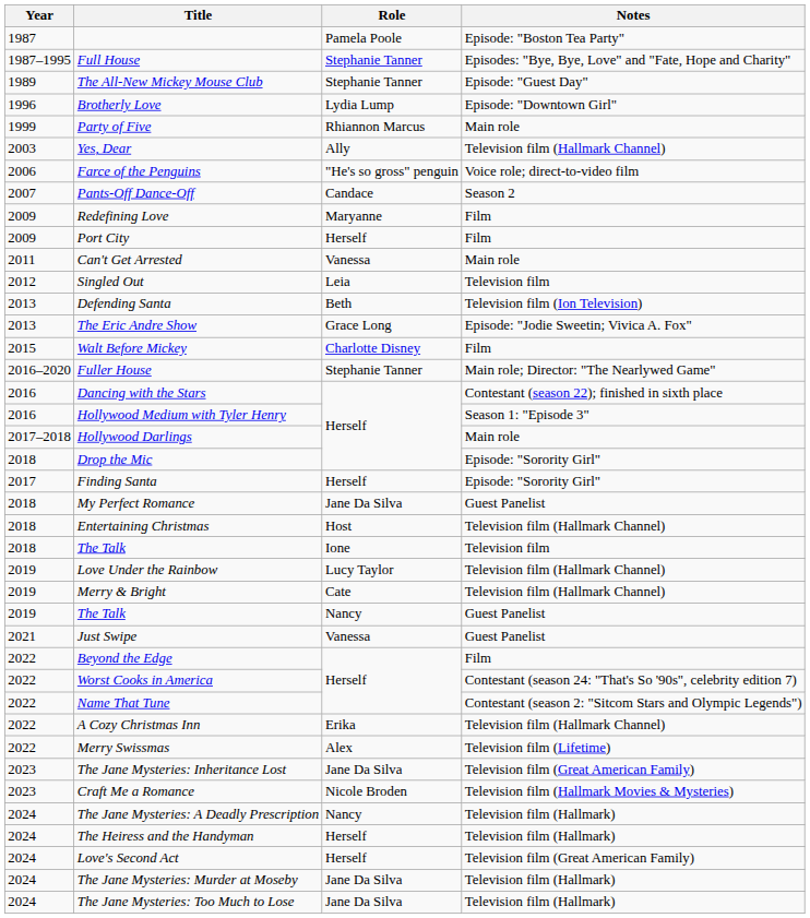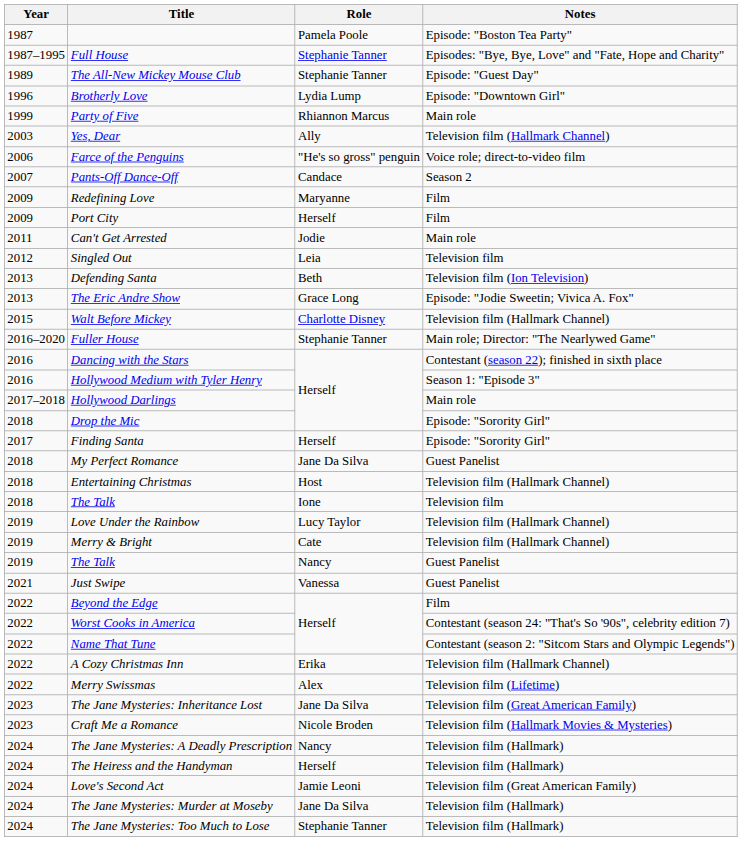 <table class="wikitable sortable mw-collapsible">
 <tr>
 <th>Year</th>
 <th>Title</th>
 <th>Role</th>
 <th class="unsortable">Notes</th>
 </tr>
 <tr>
 <td>1987</td>
 <td><em></em></td>
 <td>Pamela Poole</td>
 <td>Episode: "Boston Tea Party"</td>
 </tr>
 <tr>
 <td>1987–1995</td>
 <td><em><a href='#'>Full House</a></em></td>
 <td><a href='#'>Stephanie Tanner</a></td>
 <td>Episodes: "Bye, Bye, Love" and "Fate, Hope and Charity"</td>
 </tr>
 <tr>
 <td>1989</td>
 <td><em><a href='#'>The All-New Mickey Mouse Club</a></em></td>
 <td>Stephanie Tanner</td>
 <td>Episode: "Guest Day"</td>
 </tr>
 <tr>
 <td>1996</td>
 <td><em><a href='#'>Brotherly Love</a></em></td>
 <td>Lydia Lump</td>
 <td>Episode: "Downtown Girl"</td>
 </tr>
 <tr>
 <td>1999</td>
 <td><em><a href='#'>Party of Five</a></em></td>
 <td>Rhiannon Marcus</td>
 <td>Main role</td>
 </tr>
 <tr>
 <td>2003</td>
 <td><em><a href='#'>Yes, Dear</a></em></td>
 <td>Ally</td>
 <td>Television film (<a href='#'>Hallmark Channel</a>)</td>
 </tr>
 <tr>
 <td>2006</td>
 <td><em><a href='#'>Farce of the Penguins</a></em></td>
 <td>"He's so gross" penguin</td>
 <td>Voice role; direct-to-video film</td>
 </tr>
 <tr>
 <td>2007</td>
 <td><em><a href='#'>Pants-Off Dance-Off</a></em></td>
 <td>Candace</td>
 <td>Season 2</td>
 </tr>
 <tr>
 <td>2009</td>
 <td><em>Redefining Love</em></td>
 <td>Maryanne</td>
 <td>Film</td>
 </tr>
 <tr>
 <td>2009</td>
 <td><em>Port City</em></td>
 <td>Herself</td>
 <td>Film</td>
 </tr>
 <tr>
 <td>2011</td>
 <td><em>Can't Get Arrested</em></td>
-<td>Vanessa</td>
+<td>Jodie</td>
 <td>Main role</td>
 </tr>
 <tr>
 <td>2012</td>
 <td><em>Singled Out</em></td>
 <td>Leia</td>
 <td>Television film</td>
 </tr>
 <tr>
 <td>2013</td>
 <td><em>Defending Santa</em></td>
 <td>Beth</td>
 <td>Television film (<a href='#'>Ion Television</a>)</td>
 </tr>
 <tr>
 <td>2013</td>
 <td><em><a href='#'>The Eric Andre Show</a></em></td>
 <td>Grace Long</td>
 <td>Episode: "Jodie Sweetin; Vivica A. Fox"</td>
 </tr>
 <tr>
 <td>2015</td>
 <td><em><a href='#'>Walt Before Mickey</a></em></td>
 <td><a href='#'>Charlotte Disney</a></td>
-<td>Film</td>
+<td>Television film (Hallmark Channel)</td>
 </tr>
 <tr>
 <td>2016–2020</td>
 <td><em><a href='#'>Fuller House</a></em></td>
 <td>Stephanie Tanner</td>
 <td>Main role; Director: "The Nearlywed Game"</td>
 </tr>
 <tr>
 <td>2016</td>
 <td><em><a href='#'>Dancing with the Stars</a></em></td>
 <td rowspan="4">Herself</td>
 <td>Contestant (<a href='#'>season 22</a>); finished in sixth place</td>
 </tr>
 <tr>
 <td>2016</td>
 <td><em><a href='#'>Hollywood Medium with Tyler Henry</a></em></td>
 <td>Season 1: "Episode 3"</td>
 </tr>
 <tr>
 <td>2017–2018</td>
 <td><em><a href='#'>Hollywood Darlings</a></em></td>
 <td>Main role</td>
 </tr>
 <tr>
 <td>2018</td>
 <td><em><a href='#'>Drop the Mic</a></em></td>
 <td>Episode: "Sorority Girl"</td>
 </tr>
 <tr>
 <td>2017</td>
 <td><em>Finding Santa</em></td>
 <td>Herself</td>
 <td>Episode: "Sorority Girl"</td>
 </tr>
 <tr>
 <td>2018</td>
 <td><em>My Perfect Romance</em></td>
 <td>Jane Da Silva</td>
 <td>Guest Panelist</td>
 </tr>
 <tr>
 <td>2018</td>
 <td><em>Entertaining Christmas</em></td>
 <td>Host</td>
 <td>Television film (Hallmark Channel)</td>
 </tr>
 <tr>
 <td>2018</td>
 <td><em><a href='#'>The Talk</a></em></td>
 <td>Ione</td>
 <td>Television film</td>
 </tr>
 <tr>
 <td>2019</td>
 <td><em>Love Under the Rainbow</em></td>
 <td>Lucy Taylor</td>
 <td>Television film (Hallmark Channel)</td>
 </tr>
 <tr>
 <td>2019</td>
 <td><em>Merry & Bright</em></td>
 <td>Cate</td>
 <td>Television film (Hallmark Channel)</td>
 </tr>
 <tr>
 <td>2019</td>
 <td><em><a href='#'>The Talk</a></em></td>
 <td>Nancy</td>
 <td>Guest Panelist</td>
 </tr>
 <tr>
 <td>2021</td>
 <td><em>Just Swipe</em></td>
 <td>Vanessa</td>
 <td>Guest Panelist</td>
 </tr>
 <tr>
 <td>2022</td>
 <td><em><a href='#'>Beyond the Edge</a></em></td>
 <td rowspan="3">Herself</td>
 <td>Film</td>
 </tr>
 <tr>
 <td>2022</td>
 <td><em><a href='#'>Worst Cooks in America</a></em></td>
 <td>Contestant (season 24: "That's So '90s", celebrity edition 7)</td>
 </tr>
 <tr>
 <td>2022</td>
 <td><em><a href='#'>Name That Tune</a></em></td>
 <td>Contestant (season 2: "Sitcom Stars and Olympic Legends")</td>
 </tr>
 <tr>
 <td>2022</td>
 <td><em>A Cozy Christmas Inn</em></td>
 <td>Erika</td>
 <td>Television film (Hallmark Channel)</td>
 </tr>
 <tr>
 <td>2022</td>
 <td><em>Merry Swissmas</em></td>
 <td>Alex</td>
 <td>Television film (<a href='#'>Lifetime</a>)</td>
 </tr>
 <tr>
 <td>2023</td>
 <td><em>The Jane Mysteries: Inheritance Lost</em></td>
 <td>Jane Da Silva</td>
 <td>Television film (<a href='#'>Great American Family</a>)</td>
 </tr>
 <tr>
 <td>2023</td>
 <td><em>Craft Me a Romance</em></td>
 <td>Nicole Broden</td>
 <td>Television film (<a href='#'>Hallmark Movies & Mysteries</a>)</td>
 </tr>
 <tr>
 <td>2024</td>
 <td><em>The Jane Mysteries: A Deadly Prescription</em></td>
 <td>Nancy</td>
 <td>Television film (Hallmark)</td>
 </tr>
 <tr>
 <td>2024</td>
 <td><em>The Heiress and the Handyman</em></td>
 <td>Herself</td>
 <td>Television film (Hallmark)</td>
 </tr>
 <tr>
 <td>2024</td>
 <td><em>Love's Second Act</em></td>
-<td>Herself</td>
+<td>Jamie Leoni</td>
 <td>Television film (Great American Family)</td>
 </tr>
 <tr>
 <td>2024</td>
 <td><em>The Jane Mysteries: Murder at Moseby</em></td>
 <td>Jane Da Silva</td>
 <td>Television film (Hallmark)</td>
 </tr>
 <tr>
 <td>2024</td>
 <td><em>The Jane Mysteries: Too Much to Lose</em></td>
-<td>Jane Da Silva</td>
+<td>Stephanie Tanner</td>
 <td>Television film (Hallmark)</td>
 </tr>
 </table>
